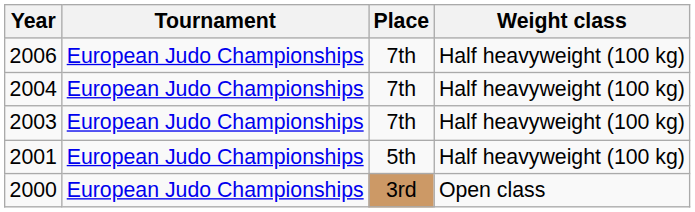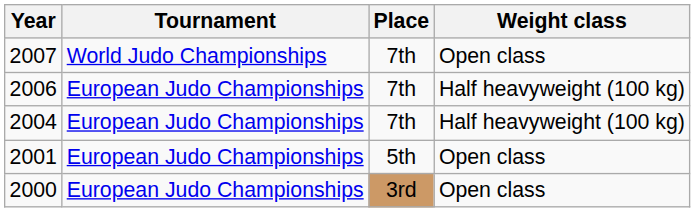 <table class=wikitable>
 <tr>
 <th>Year</th>
 <th>Tournament</th>
 <th>Place</th>
 <th>Weight class</th>
+</tr>
+<tr>
+<td>2007</td>
+<td><a href='#'>World Judo Championships</a></td>
+<td align="center">7th</td>
+<td>Open class</td>
 </tr>
 <tr>
 <td>2006</td>
 <td><a href='#'>European Judo Championships</a></td>
 <td align="center">7th</td>
 <td>Half heavyweight (100 kg)</td>
 </tr>
 <tr>
 <td>2004</td>
 <td><a href='#'>European Judo Championships</a></td>
 <td align="center">7th</td>
 <td>Half heavyweight (100 kg)</td>
 </tr>
 <tr>
-<td>2003</td>
-<td><a href='#'>European Judo Championships</a></td>
-<td align="center">7th</td>
-<td>Half heavyweight (100 kg)</td>
-</tr>
-<tr>
 <td>2001</td>
 <td><a href='#'>European Judo Championships</a></td>
 <td align="center">5th</td>
-<td>Half heavyweight (100 kg)</td>
+<td>Open class</td>
 </tr>
 <tr>
 <td>2000</td>
 <td><a href='#'>European Judo Championships</a></td>
 <td bgcolor="cc9966" align="center">3rd</td>
 <td>Open class</td>
 </tr>
 </table>
